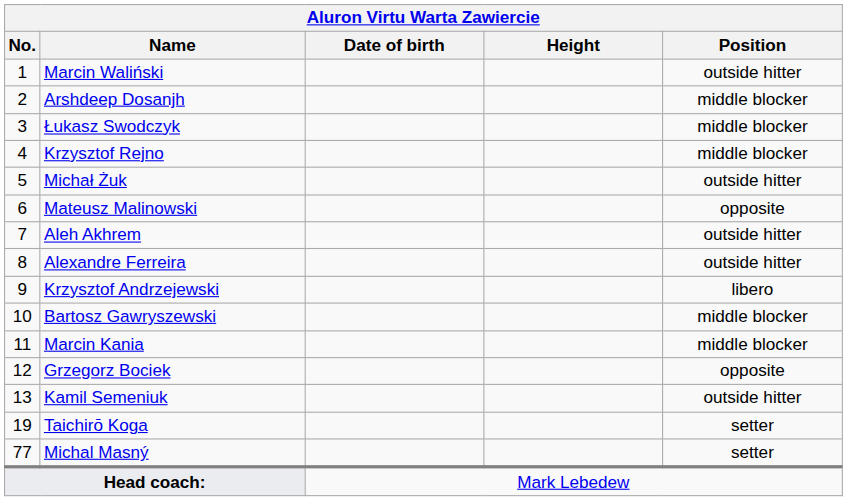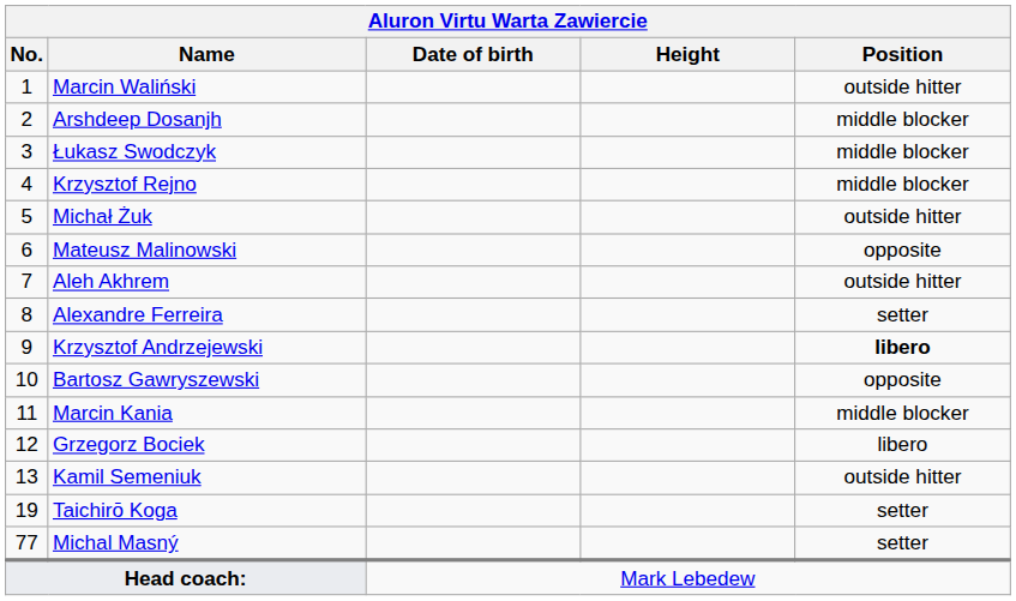 <table class="wikitable collapsible collapsed" style="font-size:100%; text-align:center">
 <tr>
 <th colspan=5 style="width:30em"><a href='#'>Aluron Virtu Warta Zawiercie</a></th>
 </tr>
 <tr>
 <th>No.</th>
 <th style="width:15em">Name</th>
 <th style="width:10em">Date of birth</th>
 <th style="width:10em">Height</th>
 <th style="width:10em">Position</th>
 </tr>
 <tr>
 <td>1</td>
 <td align=left> <a href='#'>Marcin Waliński</a></td>
 <td align=right></td>
 <td></td>
 <td>outside hitter</td>
 </tr>
 <tr>
 <td>2</td>
 <td align=left> <a href='#'>Arshdeep Dosanjh</a></td>
 <td align=right></td>
 <td></td>
 <td>middle blocker</td>
 </tr>
 <tr>
 <td>3</td>
 <td align=left> <a href='#'>Łukasz Swodczyk</a></td>
 <td align=right></td>
 <td></td>
 <td>middle blocker</td>
 </tr>
 <tr>
 <td>4</td>
 <td align=left> <a href='#'>Krzysztof Rejno</a></td>
 <td align=right></td>
 <td></td>
 <td>middle blocker</td>
 </tr>
 <tr>
 <td>5</td>
 <td align=left> <a href='#'>Michał Żuk</a></td>
 <td align=right></td>
 <td></td>
 <td>outside hitter</td>
 </tr>
 <tr>
 <td>6</td>
 <td align=left> <a href='#'>Mateusz Malinowski</a></td>
 <td align=right></td>
 <td></td>
 <td>opposite</td>
 </tr>
 <tr>
 <td>7</td>
 <td align=left> <a href='#'>Aleh Akhrem</a></td>
 <td align=right></td>
 <td></td>
 <td>outside hitter</td>
 </tr>
 <tr>
 <td>8</td>
 <td align=left> <a href='#'>Alexandre Ferreira</a></td>
 <td align=right></td>
 <td></td>
-<td>outside hitter</td>
+<td>setter</td>
 </tr>
 <tr>
 <td>9</td>
 <td align=left> <a href='#'>Krzysztof Andrzejewski</a></td>
 <td align=right></td>
 <td></td>
-<td>libero</td>
+<td><strong>libero</strong></td>
 </tr>
 <tr>
 <td>10</td>
 <td align=left> <a href='#'>Bartosz Gawryszewski</a></td>
 <td align=right></td>
 <td></td>
-<td>middle blocker</td>
+<td>opposite</td>
 </tr>
 <tr>
 <td>11</td>
 <td align=left> <a href='#'>Marcin Kania</a></td>
 <td align=right></td>
 <td></td>
 <td>middle blocker</td>
 </tr>
 <tr>
 <td>12</td>
 <td align=left> <a href='#'>Grzegorz Bociek</a></td>
 <td align=right></td>
 <td></td>
-<td>opposite</td>
+<td>libero</td>
 </tr>
 <tr>
 <td>13</td>
 <td align=left> <a href='#'>Kamil Semeniuk</a></td>
 <td align=right></td>
 <td></td>
 <td>outside hitter</td>
 </tr>
 <tr>
 <td>19</td>
 <td align=left> <a href='#'>Taichirō Koga</a></td>
 <td align=right></td>
 <td></td>
 <td>setter</td>
 </tr>
 <tr>
 <td>77</td>
 <td align=left> <a href='#'>Michal Masný</a></td>
 <td align=right></td>
 <td></td>
 <td>setter</td>
 </tr>
 <tr style="border-top: 3px solid grey">
 <td colspan=2 style="background:#EAECF0"><strong>Head coach:</strong></td>
 <td colspan=3> <a href='#'>Mark Lebedew</a></td>
 </tr>
 </table>
